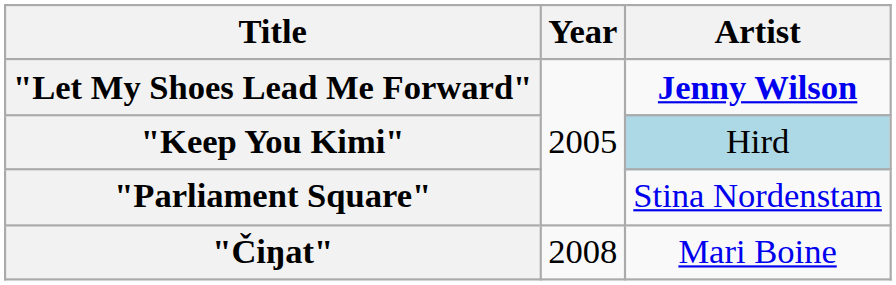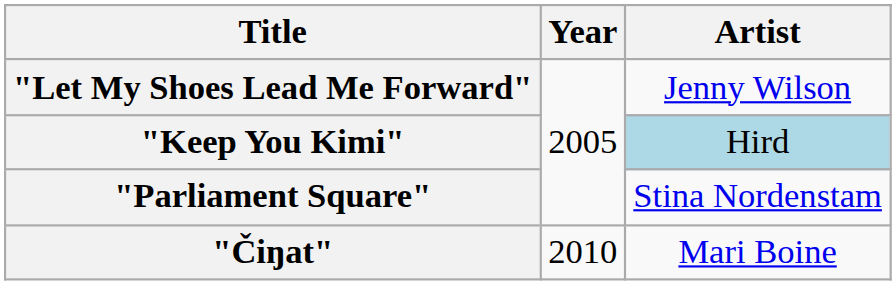 <table class="wikitable plainrowheaders" style="text-align:center;">
 <tr>
 <th scope="col">Title</th>
 <th scope="col">Year</th>
 <th scope="col">Artist</th>
 </tr>
 <tr>
 <th scope="row">"Let My Shoes Lead Me Forward"</th>
 <td rowspan="3">2005</td>
-<td><strong><a href='#'>Jenny Wilson</a></strong></td>
+<td><a href='#'>Jenny Wilson</a></td>
 </tr>
 <tr>
 <th scope="row">"Keep You Kimi"</th>
 <td style="background: lightblue;">Hird</td>
 </tr>
 <tr>
 <th scope="row">"Parliament Square"</th>
 <td><a href='#'>Stina Nordenstam</a></td>
 </tr>
 <tr>
 <th scope="row">"Čiŋat"</th>
-<td>2008</td>
+<td>2010</td>
 <td><a href='#'>Mari Boine</a></td>
 </tr>
 </table>
